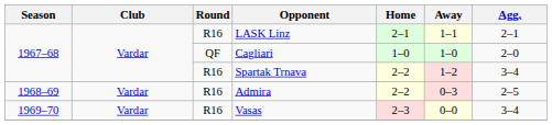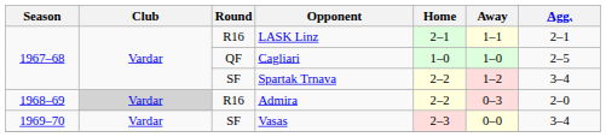 <table class="wikitable" style="font-size:95%; text-align: center">
 <tr>
 <th width="80">Season</th>
 <th width="150">Club</th>
 <th width="30">Round</th>
 <th width="180">Opponent</th>
 <th width="55">Home</th>
 <th width="55">Away</th>
 <th width="90"><a href='#'>Agg.</a></th>
 </tr>
 <tr>
 <td rowspan=3><a href='#'>1967–68</a></td>
 <td rowspan=3><a href='#'>Vardar</a></td>
 <td>R16</td>
 <td align="left"> <a href='#'>LASK Linz</a></td>
 <td bgcolor="#ddffdd">2–1</td>
 <td bgcolor="#ffffdd">1–1</td>
 <td>2–1</td>
 </tr>
 <tr>
 <td>QF</td>
 <td align="left"> <a href='#'>Cagliari</a></td>
 <td bgcolor="#ddffdd">1–0</td>
 <td bgcolor="#ddffdd">1–0</td>
-<td>2–0</td>
+<td>2–5</td>
 </tr>
 <tr>
-<td>R16</td>
+<td>SF</td>
 <td align="left"> <a href='#'>Spartak Trnava</a></td>
 <td bgcolor="#ffffdd">2–2</td>
 <td bgcolor="#ffdddd">1–2</td>
 <td>3–4</td>
 </tr>
 <tr>
 <td rowspan=1><a href='#'>1968–69</a></td>
-<td rowspan=1><a href='#'>Vardar</a></td>
+<td rowspan=1 style="background: lightgrey;"><a href='#'>Vardar</a></td>
 <td>R16</td>
 <td align="left"> <a href='#'>Admira</a></td>
 <td bgcolor="#ffffdd">2–2</td>
 <td bgcolor="#ffdddd">0–3</td>
-<td>2–5</td>
+<td>2–0</td>
 </tr>
 <tr>
 <td rowspan=1><a href='#'>1969–70</a></td>
 <td rowspan=1><a href='#'>Vardar</a></td>
-<td>R16</td>
+<td>SF</td>
 <td align="left"> <a href='#'>Vasas</a></td>
 <td bgcolor="#ffdddd">2–3</td>
 <td bgcolor="#ffffdd">0–0</td>
 <td>3–4</td>
 </tr>
 <tr>
 </tr>
 </table>
